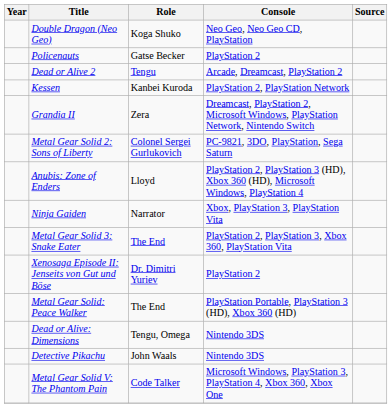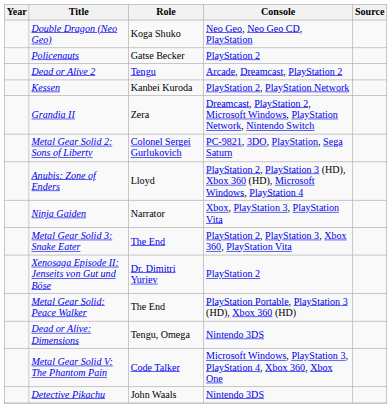 <table class="wikitable sortable">
 <tr>
 <th>Year</th>
 <th>Title</th>
 <th>Role</th>
 <th>Console</th>
 <th>Source</th>
 </tr>
 <tr>
 <td></td>
 <td><em><a href='#'>Double Dragon (Neo Geo)</a></em></td>
 <td>Koga Shuko</td>
 <td><a href='#'>Neo Geo</a>, <a href='#'>Neo Geo CD</a>, <a href='#'>PlayStation</a></td>
 <td></td>
 </tr>
 <tr>
 <td></td>
 <td><em><a href='#'>Policenauts</a></em></td>
 <td>Gatse Becker</td>
 <td><a href='#'>PlayStation 2</a></td>
 <td></td>
 </tr>
 <tr>
 <td></td>
 <td><em><a href='#'>Dead or Alive 2</a></em></td>
 <td><a href='#'>Tengu</a></td>
 <td><a href='#'>Arcade</a>, <a href='#'>Dreamcast</a>, <a href='#'>PlayStation 2</a></td>
 <td></td>
 </tr>
 <tr>
 <td></td>
 <td><em><a href='#'>Kessen</a></em></td>
 <td>Kanbei Kuroda</td>
 <td><a href='#'>PlayStation 2</a>, <a href='#'>PlayStation Network</a></td>
 <td></td>
 </tr>
 <tr>
 <td></td>
 <td><em><a href='#'>Grandia II</a></em></td>
 <td>Zera</td>
 <td><a href='#'>Dreamcast</a>, <a href='#'>PlayStation 2</a>, <a href='#'>Microsoft Windows</a>, <a href='#'>PlayStation Network</a>, <a href='#'>Nintendo Switch</a></td>
 <td></td>
 </tr>
 <tr>
 <td></td>
 <td><em><a href='#'>Metal Gear Solid 2: Sons of Liberty</a></em></td>
 <td><a href='#'>Colonel Sergei Gurlukovich</a></td>
 <td><a href='#'>PC-9821</a>, <a href='#'>3DO</a>, <a href='#'>PlayStation</a>, <a href='#'>Sega Saturn</a></td>
 <td></td>
 </tr>
 <tr>
 <td></td>
 <td><em><a href='#'>Anubis: Zone of Enders</a></em></td>
 <td>Lloyd</td>
 <td><a href='#'>PlayStation 2</a>, <a href='#'>PlayStation 3</a> (HD), <a href='#'>Xbox 360</a> (HD), <a href='#'>Microsoft Windows</a>, <a href='#'>PlayStation 4</a></td>
 <td></td>
 </tr>
 <tr>
 <td></td>
 <td><em><a href='#'>Ninja Gaiden</a></em></td>
 <td>Narrator</td>
 <td><a href='#'>Xbox</a>, <a href='#'>PlayStation 3</a>, <a href='#'>PlayStation Vita</a></td>
 <td></td>
 </tr>
 <tr>
 <td></td>
 <td><em><a href='#'>Metal Gear Solid 3: Snake Eater</a></em></td>
 <td><a href='#'>The End</a></td>
 <td><a href='#'>PlayStation 2</a>, <a href='#'>PlayStation 3</a>, <a href='#'>Xbox 360</a>, <a href='#'>PlayStation Vita</a></td>
 <td></td>
 </tr>
 <tr>
 <td></td>
 <td><em><a href='#'>Xenosaga Episode II: Jenseits von Gut und Böse</a></em></td>
 <td><a href='#'>Dr. Dimitri Yuriev</a></td>
 <td><a href='#'>PlayStation 2</a></td>
 <td></td>
 </tr>
 <tr>
 <td></td>
 <td><em><a href='#'>Metal Gear Solid: Peace Walker</a></em></td>
 <td>The End</td>
 <td><a href='#'>PlayStation Portable</a>, <a href='#'>PlayStation 3</a> (HD), <a href='#'>Xbox 360</a> (HD)</td>
 <td></td>
 </tr>
 <tr>
 <td></td>
 <td><em><a href='#'>Dead or Alive: Dimensions</a></em></td>
 <td>Tengu, Omega</td>
 <td><a href='#'>Nintendo 3DS</a></td>
 <td></td>
 </tr>
 <tr>
 <td></td>
+<td><em><a href='#'>Metal Gear Solid V: The Phantom Pain</a></em></td>
+<td><a href='#'>Code Talker</a></td>
+<td><a href='#'>Microsoft Windows</a>, <a href='#'>PlayStation 3</a>, <a href='#'>PlayStation 4</a>, <a href='#'>Xbox 360</a>, <a href='#'>Xbox One</a></td>
+<td></td>
+</tr>
+<tr>
+<td></td>
 <td><em><a href='#'>Detective Pikachu</a></em></td>
 <td>John Waals</td>
 <td><a href='#'>Nintendo 3DS</a></td>
 <td></td>
 </tr>
 <tr>
-<td></td>
-<td><em><a href='#'>Metal Gear Solid V: The Phantom Pain</a></em></td>
-<td><a href='#'>Code Talker</a></td>
-<td><a href='#'>Microsoft Windows</a>, <a href='#'>PlayStation 3</a>, <a href='#'>PlayStation 4</a>, <a href='#'>Xbox 360</a>, <a href='#'>Xbox One</a></td>
-<td></td>
-</tr>
-<tr>
 </tr>
 </table>
